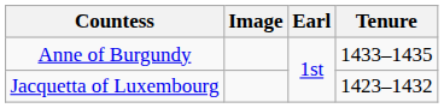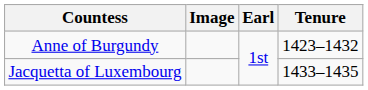 <table class="wikitable" style="text-align:center">
 <tr>
 <th>Countess</th>
 <th>Image</th>
 <th>Earl</th>
 <th>Tenure</th>
 </tr>
 <tr>
 <td><a href='#'>Anne of Burgundy</a></td>
 <td></td>
 <td rowspan=2><a href='#'>1st</a></td>
-<td>1433–1435</td>
+<td>1423–1432</td>
 </tr>
 <tr>
 <td><a href='#'>Jacquetta of Luxembourg</a></td>
 <td></td>
-<td>1423–1432</td>
+<td>1433–1435</td>
 </tr>
 </table>
